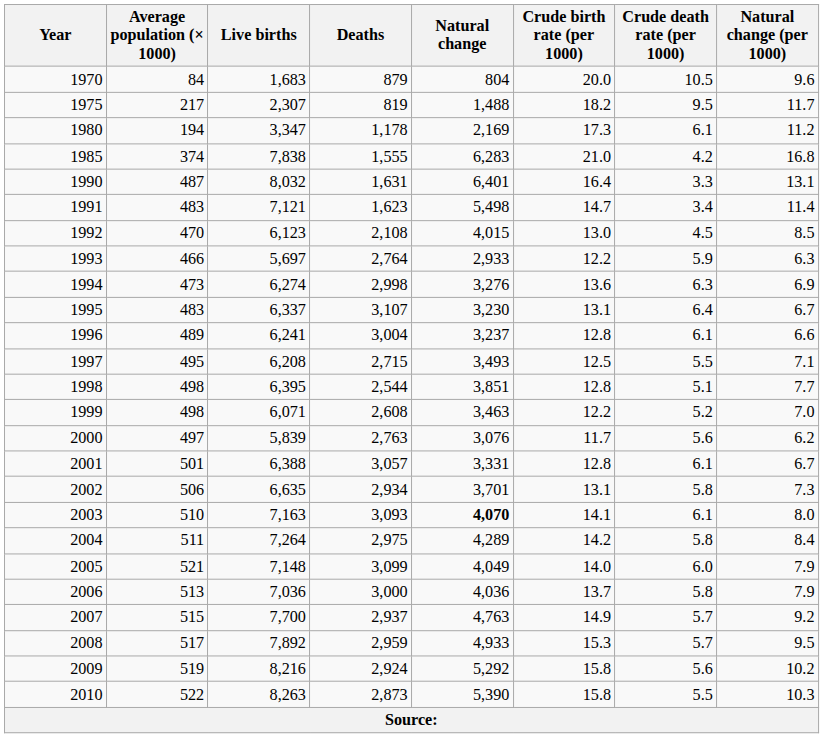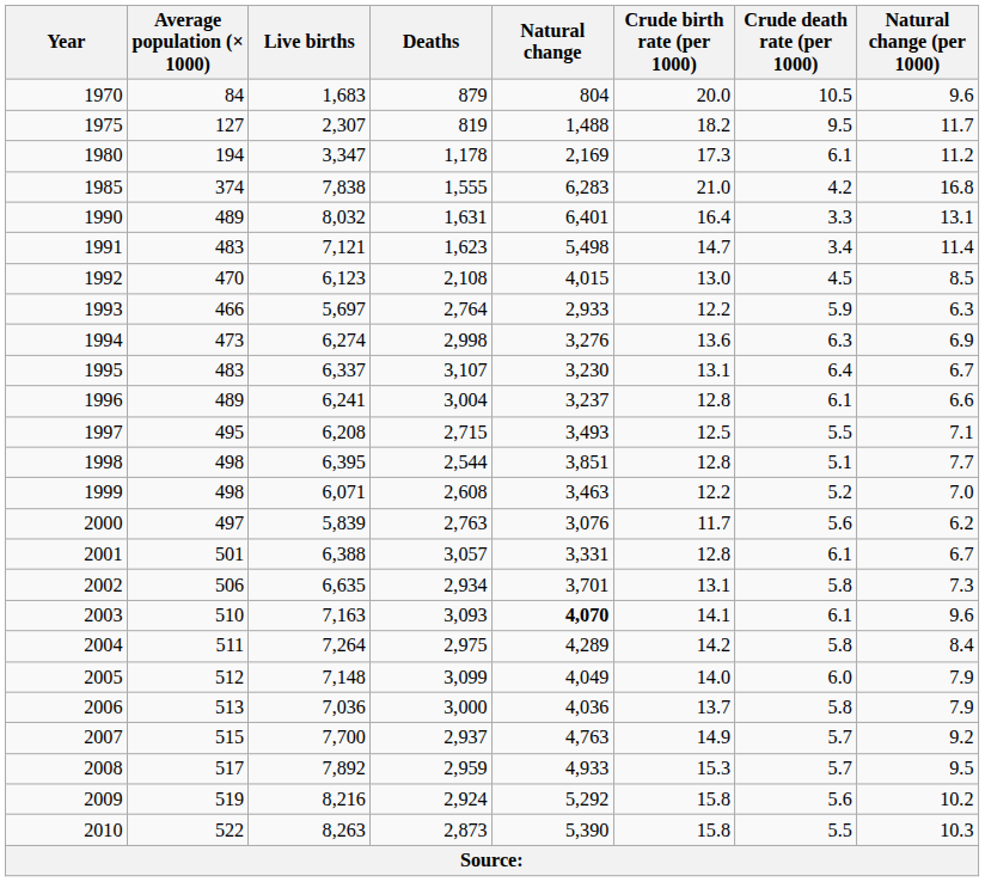 <table class="wikitable" style="text-align: right;">
 <tr>
 <th style="width:70pt;">Year</th>
 <th style="width:70pt;">Average population (× 1000)</th>
 <th style="width:70pt;">Live births</th>
 <th style="width:70pt;">Deaths</th>
 <th style="width:70pt;">Natural change</th>
 <th style="width:70pt;">Crude birth rate (per 1000)</th>
 <th style="width:70pt;">Crude death rate (per 1000)</th>
 <th style="width:70pt;">Natural change (per 1000)</th>
 </tr>
 <tr>
 <td>1970</td>
 <td>84</td>
 <td>1,683</td>
 <td>879</td>
 <td>804</td>
 <td>20.0</td>
 <td>10.5</td>
 <td>9.6</td>
 </tr>
 <tr>
 <td>1975</td>
-<td>217</td>
+<td>127</td>
 <td>2,307</td>
 <td>819</td>
 <td>1,488</td>
 <td>18.2</td>
 <td>9.5</td>
 <td>11.7</td>
 </tr>
 <tr>
 <td>1980</td>
 <td>194</td>
 <td>3,347</td>
 <td>1,178</td>
 <td>2,169</td>
 <td>17.3</td>
 <td>6.1</td>
 <td>11.2</td>
 </tr>
 <tr>
 <td>1985</td>
 <td>374</td>
 <td>7,838</td>
 <td>1,555</td>
 <td>6,283</td>
 <td>21.0</td>
 <td>4.2</td>
 <td>16.8</td>
 </tr>
 <tr>
 <td>1990</td>
-<td>487</td>
+<td>489</td>
 <td>8,032</td>
 <td>1,631</td>
 <td>6,401</td>
 <td>16.4</td>
 <td>3.3</td>
 <td>13.1</td>
 </tr>
 <tr>
 <td>1991</td>
 <td>483</td>
 <td>7,121</td>
 <td>1,623</td>
 <td>5,498</td>
 <td>14.7</td>
 <td>3.4</td>
 <td>11.4</td>
 </tr>
 <tr>
 <td>1992</td>
 <td>470</td>
 <td>6,123</td>
 <td>2,108</td>
 <td>4,015</td>
 <td>13.0</td>
 <td>4.5</td>
 <td>8.5</td>
 </tr>
 <tr>
 <td>1993</td>
 <td>466</td>
 <td>5,697</td>
 <td>2,764</td>
 <td>2,933</td>
 <td>12.2</td>
 <td>5.9</td>
 <td>6.3</td>
 </tr>
 <tr>
 <td>1994</td>
 <td>473</td>
 <td>6,274</td>
 <td>2,998</td>
 <td>3,276</td>
 <td>13.6</td>
 <td>6.3</td>
 <td>6.9</td>
 </tr>
 <tr>
 <td>1995</td>
 <td>483</td>
 <td>6,337</td>
 <td>3,107</td>
 <td>3,230</td>
 <td>13.1</td>
 <td>6.4</td>
 <td>6.7</td>
 </tr>
 <tr>
 <td>1996</td>
 <td>489</td>
 <td>6,241</td>
 <td>3,004</td>
 <td>3,237</td>
 <td>12.8</td>
 <td>6.1</td>
 <td>6.6</td>
 </tr>
 <tr>
 <td>1997</td>
 <td>495</td>
 <td>6,208</td>
 <td>2,715</td>
 <td>3,493</td>
 <td>12.5</td>
 <td>5.5</td>
 <td>7.1</td>
 </tr>
 <tr>
 <td>1998</td>
 <td>498</td>
 <td>6,395</td>
 <td>2,544</td>
 <td>3,851</td>
 <td>12.8</td>
 <td>5.1</td>
 <td>7.7</td>
 </tr>
 <tr>
 <td>1999</td>
 <td>498</td>
 <td>6,071</td>
 <td>2,608</td>
 <td>3,463</td>
 <td>12.2</td>
 <td>5.2</td>
 <td>7.0</td>
 </tr>
 <tr>
 <td>2000</td>
 <td>497</td>
 <td>5,839</td>
 <td>2,763</td>
 <td>3,076</td>
 <td>11.7</td>
 <td>5.6</td>
 <td>6.2</td>
 </tr>
 <tr>
 <td>2001</td>
 <td>501</td>
 <td>6,388</td>
 <td>3,057</td>
 <td>3,331</td>
 <td>12.8</td>
 <td>6.1</td>
 <td>6.7</td>
 </tr>
 <tr>
 <td>2002</td>
 <td>506</td>
 <td>6,635</td>
 <td>2,934</td>
 <td>3,701</td>
 <td>13.1</td>
 <td>5.8</td>
 <td>7.3</td>
 </tr>
 <tr>
 <td>2003</td>
 <td>510</td>
 <td>7,163</td>
 <td>3,093</td>
 <td><strong>4,070</strong></td>
 <td>14.1</td>
 <td>6.1</td>
-<td>8.0</td>
+<td>9.6</td>
 </tr>
 <tr>
 <td>2004</td>
 <td>511</td>
 <td>7,264</td>
 <td>2,975</td>
 <td>4,289</td>
 <td>14.2</td>
 <td>5.8</td>
 <td>8.4</td>
 </tr>
 <tr>
 <td>2005</td>
-<td>521</td>
+<td>512</td>
 <td>7,148</td>
 <td>3,099</td>
 <td>4,049</td>
 <td>14.0</td>
 <td>6.0</td>
 <td>7.9</td>
 </tr>
 <tr>
 <td>2006</td>
 <td>513</td>
 <td>7,036</td>
 <td>3,000</td>
 <td>4,036</td>
 <td>13.7</td>
 <td>5.8</td>
 <td>7.9</td>
 </tr>
 <tr>
 <td>2007</td>
 <td>515</td>
 <td>7,700</td>
 <td>2,937</td>
 <td>4,763</td>
 <td>14.9</td>
 <td>5.7</td>
 <td>9.2</td>
 </tr>
 <tr>
 <td>2008</td>
 <td>517</td>
 <td>7,892</td>
 <td>2,959</td>
 <td>4,933</td>
 <td>15.3</td>
 <td>5.7</td>
 <td>9.5</td>
 </tr>
 <tr>
 <td>2009</td>
 <td>519</td>
 <td>8,216</td>
 <td>2,924</td>
 <td>5,292</td>
 <td>15.8</td>
 <td>5.6</td>
 <td>10.2</td>
 </tr>
 <tr>
 <td>2010</td>
 <td>522</td>
 <td>8,263</td>
 <td>2,873</td>
 <td>5,390</td>
 <td>15.8</td>
 <td>5.5</td>
 <td>10.3</td>
 </tr>
 <tr class=sortbottom>
 <th scope=row colspan=8><strong>Source:</strong></th>
 </tr>
 </table>
